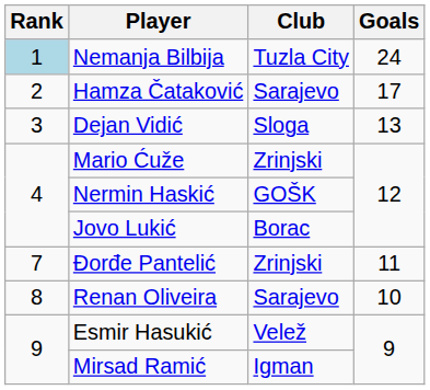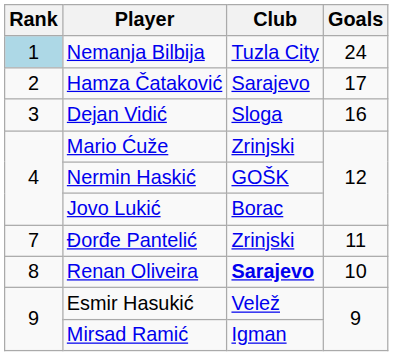 <table class="wikitable" style="text-align:center">
 <tr>
 <th>Rank</th>
 <th>Player</th>
 <th>Club</th>
 <th>Goals</th>
 </tr>
 <tr>
 <td style="background: lightblue;">1</td>
 <td align=left> <a href='#'>Nemanja Bilbija</a></td>
 <td align=left><a href='#'>Tuzla City</a></td>
 <td>24</td>
 </tr>
 <tr>
 <td>2</td>
 <td align=left> <a href='#'>Hamza Čataković</a></td>
 <td align=left><a href='#'>Sarajevo</a></td>
 <td>17</td>
 </tr>
 <tr>
 <td>3</td>
 <td align=left> <a href='#'>Dejan Vidić</a></td>
 <td align=left><a href='#'>Sloga</a></td>
-<td>13</td>
+<td>16</td>
 </tr>
 <tr>
 <td rowspan=3>4</td>
 <td align=left> <a href='#'>Mario Ćuže</a></td>
 <td align=left><a href='#'>Zrinjski</a></td>
 <td rowspan=3>12</td>
 </tr>
 <tr>
 <td align=left> <a href='#'>Nermin Haskić</a></td>
 <td align=left><a href='#'>GOŠK</a></td>
 </tr>
 <tr>
 <td align=left> <a href='#'>Jovo Lukić</a></td>
 <td align=left><a href='#'>Borac</a></td>
 </tr>
 <tr>
 <td>7</td>
 <td align=left> <a href='#'>Đorđe Pantelić</a></td>
 <td align=left><a href='#'>Zrinjski</a></td>
 <td>11</td>
 </tr>
 <tr>
 <td>8</td>
 <td align=left> <a href='#'>Renan Oliveira</a></td>
-<td align=left><a href='#'>Sarajevo</a></td>
+<td align=left><strong><a href='#'>Sarajevo</a></strong></td>
 <td>10</td>
 </tr>
 <tr>
 <td rowspan=2>9</td>
 <td align=left> Esmir Hasukić</td>
 <td align=left><a href='#'>Velež</a></td>
 <td rowspan=2>9</td>
 </tr>
 <tr>
 <td align=left> <a href='#'>Mirsad Ramić</a></td>
 <td align=left><a href='#'>Igman</a></td>
 </tr>
 </table>
